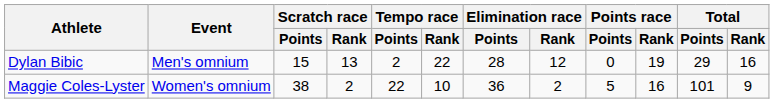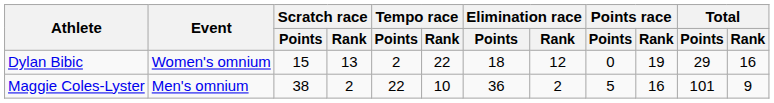 <table class=wikitable style=font-size:90%;text-align:center>
 <tr>
 <th rowspan=2>Athlete</th>
 <th rowspan=2>Event</th>
 <th colspan=2>Scratch race</th>
 <th colspan=2>Tempo race</th>
 <th colspan=2>Elimination race</th>
 <th colspan=2>Points race</th>
 <th colspan=2>Total</th>
 </tr>
 <tr style=font-size:95%>
 <th>Points</th>
 <th>Rank</th>
 <th>Points</th>
 <th>Rank</th>
 <th>Points</th>
 <th>Rank</th>
 <th>Points</th>
 <th>Rank</th>
 <th>Points</th>
 <th>Rank</th>
 </tr>
 <tr>
 <td align=left><a href='#'>Dylan Bibic</a></td>
-<td align=left><a href='#'>Men's omnium</a></td>
+<td align=left><a href='#'>Women's omnium</a></td>
 <td>15</td>
 <td>13</td>
 <td>2</td>
 <td>22</td>
-<td>28</td>
+<td>18</td>
 <td>12</td>
 <td>0</td>
 <td>19</td>
 <td>29</td>
 <td>16</td>
 </tr>
 <tr>
 <td align=left><a href='#'>Maggie Coles-Lyster</a></td>
-<td align=left><a href='#'>Women's omnium</a></td>
+<td align=left><a href='#'>Men's omnium</a></td>
 <td>38</td>
 <td>2</td>
 <td>22</td>
 <td>10</td>
 <td>36</td>
 <td>2</td>
 <td>5</td>
 <td>16</td>
 <td>101</td>
 <td>9</td>
 </tr>
 </table>
